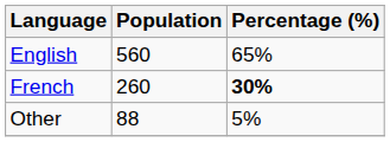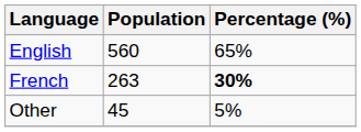 <table class="wikitable">
 <tr>
 <th>Language</th>
 <th>Population</th>
 <th>Percentage (%)</th>
 </tr>
 <tr>
 <td><a href='#'>English</a></td>
 <td>560</td>
 <td>65%</td>
 </tr>
 <tr>
 <td><a href='#'>French</a></td>
-<td>260</td>
+<td>263</td>
 <td><strong>30%</strong></td>
 </tr>
 <tr>
 <td>Other</td>
-<td>88</td>
+<td>45</td>
 <td>5%</td>
 </tr>
 <tr>
 </tr>
 </table>
